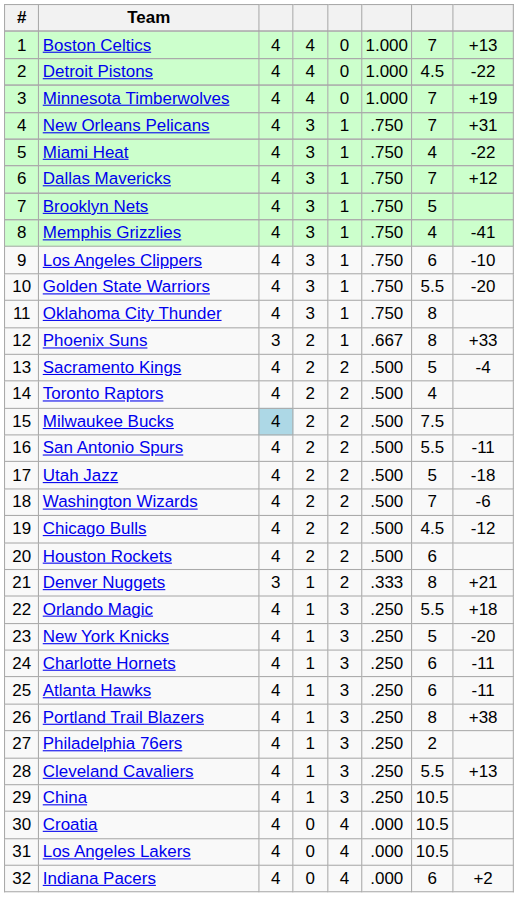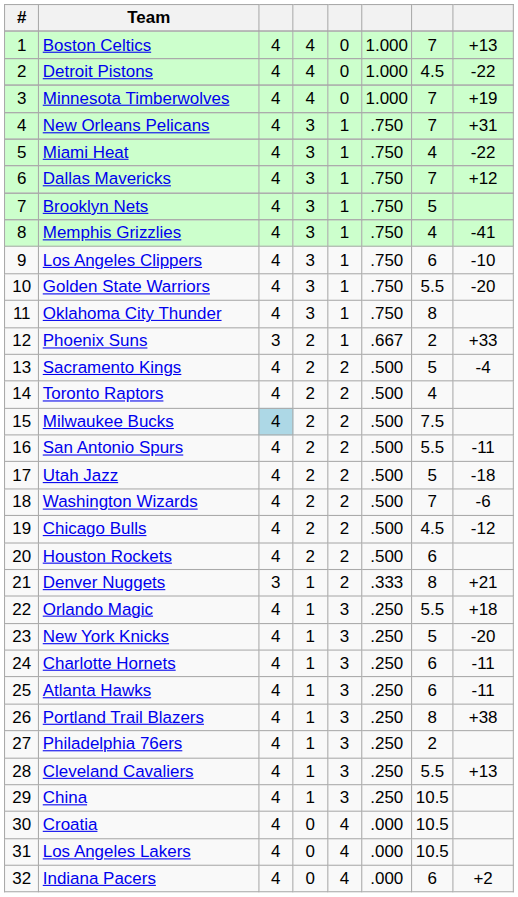 <table class="wikitable" style="text-align:center">
 <tr>
 <th width="25px">#</th>
 <th width="200px">Team</th>
 <th width="25px"></th>
 <th width="25px"></th>
 <th width="25px"></th>
 <th width="25px"></th>
 <th width="25px"></th>
 <th width="50px"></th>
 </tr>
 <tr>
 </tr>
 <tr style="background:#cfc;">
 <td>1</td>
 <td align="left"><a href='#'>Boston Celtics</a></td>
 <td>4</td>
 <td>4</td>
 <td>0</td>
 <td>1.000</td>
 <td>7</td>
 <td>+13</td>
 </tr>
 <tr>
 </tr>
 <tr style="background:#cfc;">
 <td>2</td>
 <td align="left"><a href='#'>Detroit Pistons</a></td>
 <td>4</td>
 <td>4</td>
 <td>0</td>
 <td>1.000</td>
 <td>4.5</td>
 <td>-22</td>
 </tr>
 <tr>
 </tr>
 <tr style="background:#cfc;">
 <td>3</td>
 <td align="left"><a href='#'>Minnesota Timberwolves</a></td>
 <td>4</td>
 <td>4</td>
 <td>0</td>
 <td>1.000</td>
 <td>7</td>
 <td>+19</td>
 </tr>
 <tr>
 </tr>
 <tr style="background:#cfc;">
 <td>4</td>
 <td align="left"><a href='#'>New Orleans Pelicans</a></td>
 <td>4</td>
 <td>3</td>
 <td>1</td>
 <td>.750</td>
 <td>7</td>
 <td>+31</td>
 </tr>
 <tr>
 </tr>
 <tr style="background:#cfc;">
 <td>5</td>
 <td align="left"><a href='#'>Miami Heat</a></td>
 <td>4</td>
 <td>3</td>
 <td>1</td>
 <td>.750</td>
 <td>4</td>
 <td>-22</td>
 </tr>
 <tr>
 </tr>
 <tr style="background:#cfc;">
 <td>6</td>
 <td align="left"><a href='#'>Dallas Mavericks</a></td>
 <td>4</td>
 <td>3</td>
 <td>1</td>
 <td>.750</td>
 <td>7</td>
 <td>+12</td>
 </tr>
 <tr>
 </tr>
 <tr style="background:#cfc;">
 <td>7</td>
 <td align="left"><a href='#'>Brooklyn Nets</a></td>
 <td>4</td>
 <td>3</td>
 <td>1</td>
 <td>.750</td>
 <td>5</td>
 <td></td>
 </tr>
 <tr>
 </tr>
 <tr style="background:#cfc;">
 <td>8</td>
 <td align="left"><a href='#'>Memphis Grizzlies</a></td>
 <td>4</td>
 <td>3</td>
 <td>1</td>
 <td>.750</td>
 <td>4</td>
 <td>-41</td>
 </tr>
 <tr>
 <td>9</td>
 <td align="left"><a href='#'>Los Angeles Clippers</a></td>
 <td>4</td>
 <td>3</td>
 <td>1</td>
 <td>.750</td>
 <td>6</td>
 <td>-10</td>
 </tr>
 <tr>
 <td>10</td>
 <td align="left"><a href='#'>Golden State Warriors</a></td>
 <td>4</td>
 <td>3</td>
 <td>1</td>
 <td>.750</td>
 <td>5.5</td>
 <td>-20</td>
 </tr>
 <tr>
 <td>11</td>
 <td align="left"><a href='#'>Oklahoma City Thunder</a></td>
 <td>4</td>
 <td>3</td>
 <td>1</td>
 <td>.750</td>
 <td>8</td>
 <td></td>
 </tr>
 <tr>
 <td>12</td>
 <td align="left"><a href='#'>Phoenix Suns</a></td>
 <td>3</td>
 <td>2</td>
 <td>1</td>
 <td>.667</td>
-<td>8</td>
+<td>2</td>
 <td>+33</td>
 </tr>
 <tr>
 <td>13</td>
 <td align="left"><a href='#'>Sacramento Kings</a></td>
 <td>4</td>
 <td>2</td>
 <td>2</td>
 <td>.500</td>
 <td>5</td>
 <td>-4</td>
 </tr>
 <tr>
 <td>14</td>
 <td align="left"><a href='#'>Toronto Raptors</a></td>
 <td>4</td>
 <td>2</td>
 <td>2</td>
 <td>.500</td>
 <td>4</td>
 <td></td>
 </tr>
 <tr>
 <td>15</td>
 <td align="left"><a href='#'>Milwaukee Bucks</a></td>
 <td style="background: lightblue;">4</td>
 <td>2</td>
 <td>2</td>
 <td>.500</td>
 <td>7.5</td>
 <td></td>
 </tr>
 <tr>
 <td>16</td>
 <td align="left"><a href='#'>San Antonio Spurs</a></td>
 <td>4</td>
 <td>2</td>
 <td>2</td>
 <td>.500</td>
 <td>5.5</td>
 <td>-11</td>
 </tr>
 <tr>
 <td>17</td>
 <td align="left"><a href='#'>Utah Jazz</a></td>
 <td>4</td>
 <td>2</td>
 <td>2</td>
 <td>.500</td>
 <td>5</td>
 <td>-18</td>
 </tr>
 <tr>
 <td>18</td>
 <td align="left"><a href='#'>Washington Wizards</a></td>
 <td>4</td>
 <td>2</td>
 <td>2</td>
 <td>.500</td>
 <td>7</td>
 <td>-6</td>
 </tr>
 <tr>
 <td>19</td>
 <td align="left"><a href='#'>Chicago Bulls</a></td>
 <td>4</td>
 <td>2</td>
 <td>2</td>
 <td>.500</td>
 <td>4.5</td>
 <td>-12</td>
 </tr>
 <tr>
 <td>20</td>
 <td align="left"><a href='#'>Houston Rockets</a></td>
 <td>4</td>
 <td>2</td>
 <td>2</td>
 <td>.500</td>
 <td>6</td>
 <td></td>
 </tr>
 <tr>
 <td>21</td>
 <td align="left"><a href='#'>Denver Nuggets</a></td>
 <td>3</td>
 <td>1</td>
 <td>2</td>
 <td>.333</td>
 <td>8</td>
 <td>+21</td>
 </tr>
 <tr>
 <td>22</td>
 <td align="left"><a href='#'>Orlando Magic</a></td>
 <td>4</td>
 <td>1</td>
 <td>3</td>
 <td>.250</td>
 <td>5.5</td>
 <td>+18</td>
 </tr>
 <tr>
 <td>23</td>
 <td align="left"><a href='#'>New York Knicks</a></td>
 <td>4</td>
 <td>1</td>
 <td>3</td>
 <td>.250</td>
 <td>5</td>
 <td>-20</td>
 </tr>
 <tr>
 <td>24</td>
 <td align="left"><a href='#'>Charlotte Hornets</a></td>
 <td>4</td>
 <td>1</td>
 <td>3</td>
 <td>.250</td>
 <td>6</td>
 <td>-11</td>
 </tr>
 <tr>
 <td>25</td>
 <td align="left"><a href='#'>Atlanta Hawks</a></td>
 <td>4</td>
 <td>1</td>
 <td>3</td>
 <td>.250</td>
 <td>6</td>
 <td>-11</td>
 </tr>
 <tr>
 <td>26</td>
 <td align="left"><a href='#'>Portland Trail Blazers</a></td>
 <td>4</td>
 <td>1</td>
 <td>3</td>
 <td>.250</td>
 <td>8</td>
 <td>+38</td>
 </tr>
 <tr>
 <td>27</td>
 <td align="left"><a href='#'>Philadelphia 76ers</a></td>
 <td>4</td>
 <td>1</td>
 <td>3</td>
 <td>.250</td>
 <td>2</td>
 <td></td>
 </tr>
 <tr>
 <td>28</td>
 <td align="left"><a href='#'>Cleveland Cavaliers</a></td>
 <td>4</td>
 <td>1</td>
 <td>3</td>
 <td>.250</td>
 <td>5.5</td>
 <td>+13</td>
 </tr>
 <tr>
 <td>29</td>
 <td align="left"><a href='#'>China</a></td>
 <td>4</td>
 <td>1</td>
 <td>3</td>
 <td>.250</td>
 <td>10.5</td>
 <td></td>
 </tr>
 <tr>
 <td>30</td>
 <td align="left"><a href='#'>Croatia</a></td>
 <td>4</td>
 <td>0</td>
 <td>4</td>
 <td>.000</td>
 <td>10.5</td>
 <td></td>
 </tr>
 <tr>
 <td>31</td>
 <td align="left"><a href='#'>Los Angeles Lakers</a></td>
 <td>4</td>
 <td>0</td>
 <td>4</td>
 <td>.000</td>
 <td>10.5</td>
 <td></td>
 </tr>
 <tr>
 <td>32</td>
 <td align="left"><a href='#'>Indiana Pacers</a></td>
 <td>4</td>
 <td>0</td>
 <td>4</td>
 <td>.000</td>
 <td>6</td>
 <td>+2</td>
 </tr>
 </table>
